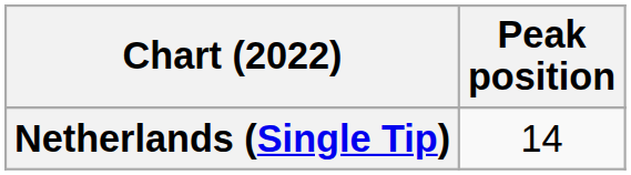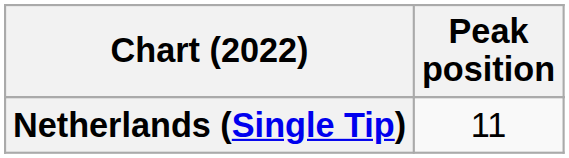 <table class="wikitable plainrowheaders sortable" style="text-align:center;">
 <tr>
 <th scope="col">Chart (2022)</th>
 <th scope="col">Peak <br>position</th>
 </tr>
 <tr>
 </tr>
 <tr>
 <th scope="row">Netherlands (<a href='#'>Single Tip</a>)</th>
-<td>14</td>
+<td>11</td>
 </tr>
 </table>
